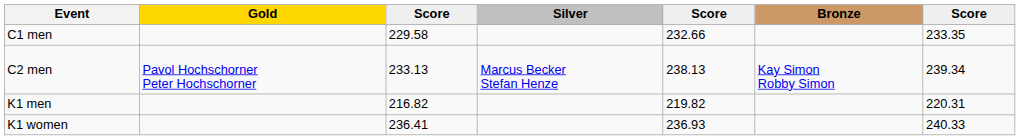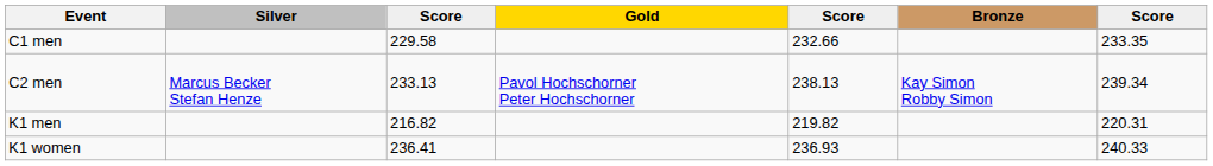 <table class="wikitable" width=100%>
 <tr>
 <th>Event</th>
+<td align=center bgcolor="silver"><strong>Silver</strong></td>
+<td align=center bgcolor="EFEFEF"><strong>Score</strong></td>
 <td align=center bgcolor="gold"><strong>Gold</strong></td>
-<td align=center bgcolor="EFEFEF"><strong>Score</strong></td>
-<td align=center bgcolor="silver"><strong>Silver</strong></td>
 <td align=center bgcolor="EFEFEF"><strong>Score</strong></td>
 <td align=center bgcolor="CC9966"><strong>Bronze</strong></td>
 <td align=center bgcolor="EFEFEF"><strong>Score</strong></td>
 </tr>
 <tr>
 <td>C1 men</td>
 <td></td>
 <td>229.58</td>
 <td></td>
 <td>232.66</td>
 <td></td>
 <td>233.35</td>
 </tr>
 <tr>
 <td>C2 men</td>
+<td><br><a href='#'>Marcus Becker</a><br><a href='#'>Stefan Henze</a></td>
+<td>233.13</td>
 <td><br><a href='#'>Pavol Hochschorner</a><br><a href='#'>Peter Hochschorner</a></td>
-<td>233.13</td>
-<td><br><a href='#'>Marcus Becker</a><br><a href='#'>Stefan Henze</a></td>
 <td>238.13</td>
 <td><br><a href='#'>Kay Simon</a><br><a href='#'>Robby Simon</a></td>
 <td>239.34</td>
 </tr>
 <tr>
 <td>K1 men</td>
 <td></td>
 <td>216.82</td>
 <td></td>
 <td>219.82</td>
 <td></td>
 <td>220.31</td>
 </tr>
 <tr>
 <td>K1 women</td>
 <td></td>
 <td>236.41</td>
 <td></td>
 <td>236.93</td>
 <td></td>
 <td>240.33</td>
 </tr>
 </table>
